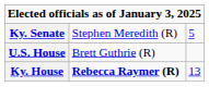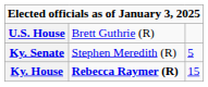 <table class=wikitable>
 <tr>
 <td colspan="3"><strong>Elected officials as of January 3, 2025</strong></td>
+</tr>
+<tr>
+<th scope=row><a href='#'>U.S. House</a></th>
+<td><a href='#'>Brett Guthrie</a> (R)</td>
+<td></td>
 </tr>
 <tr>
 <th scope=row><a href='#'>Ky. Senate</a></th>
 <td><a href='#'>Stephen Meredith</a> (R)</td>
 <td><a href='#'>5</a></td>
 </tr>
 <tr>
-<th scope=row><a href='#'>U.S. House</a></th>
-<td><a href='#'>Brett Guthrie</a> (R)</td>
-<td></td>
-</tr>
-<tr>
 <th scope=row><a href='#'>Ky. House</a></th>
 <td><strong><a href='#'>Rebecca Raymer</a> (R)</strong></td>
-<td><a href='#'>13</a></td>
+<td><a href='#'>15</a></td>
 </tr>
 </table>
